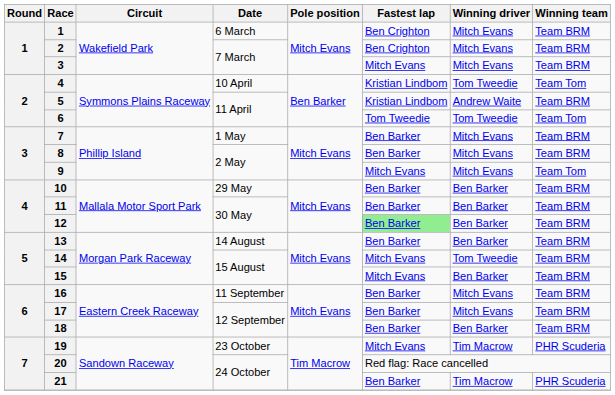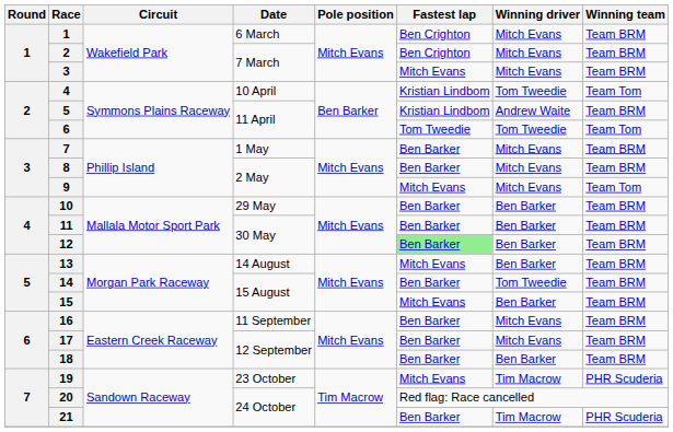 <table class="wikitable" style="font-size: 90%;">
 <tr>
 <th>Round</th>
 <th>Race</th>
 <th>Circuit</th>
 <th>Date</th>
 <th>Pole position</th>
 <th>Fastest lap</th>
 <th>Winning driver</th>
 <th>Winning team</th>
 </tr>
 <tr>
 <th rowspan=3>1</th>
 <th>1</th>
 <td rowspan=3> <a href='#'>Wakefield Park</a></td>
 <td>6 March</td>
 <td rowspan=3><a href='#'>Mitch Evans</a></td>
 <td><a href='#'>Ben Crighton</a></td>
 <td><a href='#'>Mitch Evans</a></td>
 <td><a href='#'>Team BRM</a></td>
 </tr>
 <tr>
 <th>2</th>
 <td rowspan=2>7 March</td>
 <td><a href='#'>Ben Crighton</a></td>
 <td><a href='#'>Mitch Evans</a></td>
 <td><a href='#'>Team BRM</a></td>
 </tr>
 <tr>
 <th>3</th>
 <td><a href='#'>Mitch Evans</a></td>
 <td><a href='#'>Mitch Evans</a></td>
 <td><a href='#'>Team BRM</a></td>
 </tr>
 <tr>
 <th rowspan=3>2</th>
 <th>4</th>
 <td rowspan=3> <a href='#'>Symmons Plains Raceway</a></td>
 <td>10 April</td>
 <td rowspan=3><a href='#'>Ben Barker</a></td>
 <td><a href='#'>Kristian Lindbom</a></td>
 <td><a href='#'>Tom Tweedie</a></td>
 <td><a href='#'>Team Tom</a></td>
 </tr>
 <tr>
 <th>5</th>
 <td rowspan=2>11 April</td>
 <td><a href='#'>Kristian Lindbom</a></td>
 <td><a href='#'>Andrew Waite</a></td>
 <td><a href='#'>Team BRM</a></td>
 </tr>
 <tr>
 <th>6</th>
 <td><a href='#'>Tom Tweedie</a></td>
 <td><a href='#'>Tom Tweedie</a></td>
 <td><a href='#'>Team Tom</a></td>
 </tr>
 <tr>
 <th rowspan=3>3</th>
 <th>7</th>
 <td rowspan=3> <a href='#'>Phillip Island</a></td>
 <td>1 May</td>
 <td rowspan=3><a href='#'>Mitch Evans</a></td>
 <td><a href='#'>Ben Barker</a></td>
 <td><a href='#'>Mitch Evans</a></td>
 <td><a href='#'>Team BRM</a></td>
 </tr>
 <tr>
 <th>8</th>
 <td rowspan=2>2 May</td>
 <td><a href='#'>Ben Barker</a></td>
 <td><a href='#'>Mitch Evans</a></td>
 <td><a href='#'>Team BRM</a></td>
 </tr>
 <tr>
 <th>9</th>
 <td><a href='#'>Mitch Evans</a></td>
 <td><a href='#'>Mitch Evans</a></td>
 <td><a href='#'>Team Tom</a></td>
 </tr>
 <tr>
 <th rowspan=3>4</th>
 <th>10</th>
 <td rowspan=3> <a href='#'>Mallala Motor Sport Park</a></td>
 <td>29 May</td>
 <td rowspan=3><a href='#'>Mitch Evans</a></td>
 <td><a href='#'>Ben Barker</a></td>
 <td><a href='#'>Ben Barker</a></td>
 <td><a href='#'>Team BRM</a></td>
 </tr>
 <tr>
 <th>11</th>
 <td rowspan=2>30 May</td>
 <td><a href='#'>Ben Barker</a></td>
 <td><a href='#'>Ben Barker</a></td>
 <td><a href='#'>Team BRM</a></td>
 </tr>
 <tr>
 <th>12</th>
 <td style="background: lightgreen;"><a href='#'>Ben Barker</a></td>
 <td><a href='#'>Ben Barker</a></td>
 <td><a href='#'>Team BRM</a></td>
 </tr>
 <tr>
 <th rowspan=3>5</th>
 <th>13</th>
 <td rowspan=3> <a href='#'>Morgan Park Raceway</a></td>
 <td>14 August</td>
 <td rowspan=3><a href='#'>Mitch Evans</a></td>
-<td><a href='#'>Ben Barker</a></td>
+<td><a href='#'>Mitch Evans</a></td>
 <td><a href='#'>Ben Barker</a></td>
 <td><a href='#'>Team BRM</a></td>
 </tr>
 <tr>
 <th>14</th>
 <td rowspan=2>15 August</td>
-<td><a href='#'>Mitch Evans</a></td>
+<td><a href='#'>Ben Barker</a></td>
 <td><a href='#'>Tom Tweedie</a></td>
 <td><a href='#'>Team BRM</a></td>
 </tr>
 <tr>
 <th>15</th>
 <td><a href='#'>Mitch Evans</a></td>
 <td><a href='#'>Ben Barker</a></td>
 <td><a href='#'>Team BRM</a></td>
 </tr>
 <tr>
 <th rowspan=3>6</th>
 <th>16</th>
 <td rowspan=3> <a href='#'>Eastern Creek Raceway</a></td>
 <td>11 September</td>
 <td rowspan=3><a href='#'>Mitch Evans</a></td>
 <td><a href='#'>Ben Barker</a></td>
 <td><a href='#'>Mitch Evans</a></td>
 <td><a href='#'>Team BRM</a></td>
 </tr>
 <tr>
 <th>17</th>
 <td rowspan=2>12 September</td>
 <td><a href='#'>Ben Barker</a></td>
 <td><a href='#'>Mitch Evans</a></td>
 <td><a href='#'>Team BRM</a></td>
 </tr>
 <tr>
 <th>18</th>
 <td><a href='#'>Ben Barker</a></td>
 <td><a href='#'>Ben Barker</a></td>
 <td><a href='#'>Team BRM</a></td>
 </tr>
 <tr>
 <th rowspan=3>7</th>
 <th>19</th>
 <td rowspan=3> <a href='#'>Sandown Raceway</a></td>
 <td>23 October</td>
 <td rowspan=3><a href='#'>Tim Macrow</a></td>
 <td><a href='#'>Mitch Evans</a></td>
 <td><a href='#'>Tim Macrow</a></td>
 <td><a href='#'>PHR Scuderia</a></td>
 </tr>
 <tr>
 <th>20</th>
 <td rowspan=2>24 October</td>
 <td colspan=3>Red flag: Race cancelled</td>
 </tr>
 <tr>
 <th>21</th>
 <td><a href='#'>Ben Barker</a></td>
 <td><a href='#'>Tim Macrow</a></td>
 <td><a href='#'>PHR Scuderia</a></td>
 </tr>
 <tr>
 </tr>
 </table>
